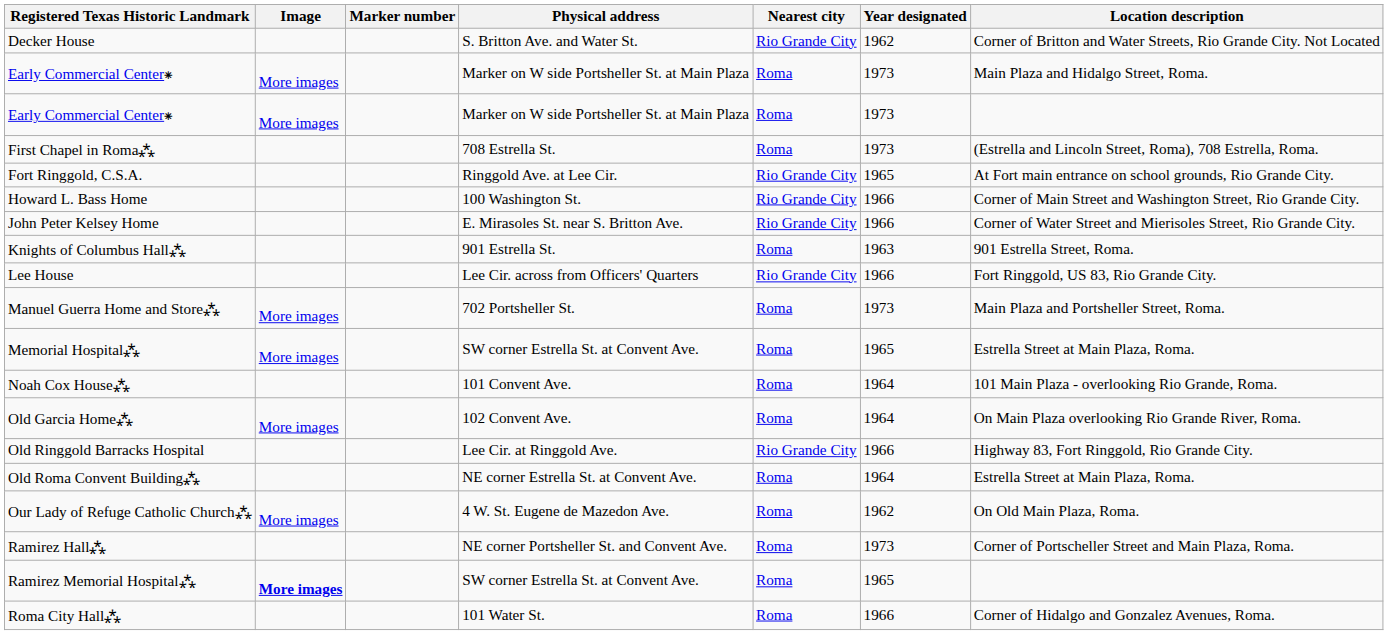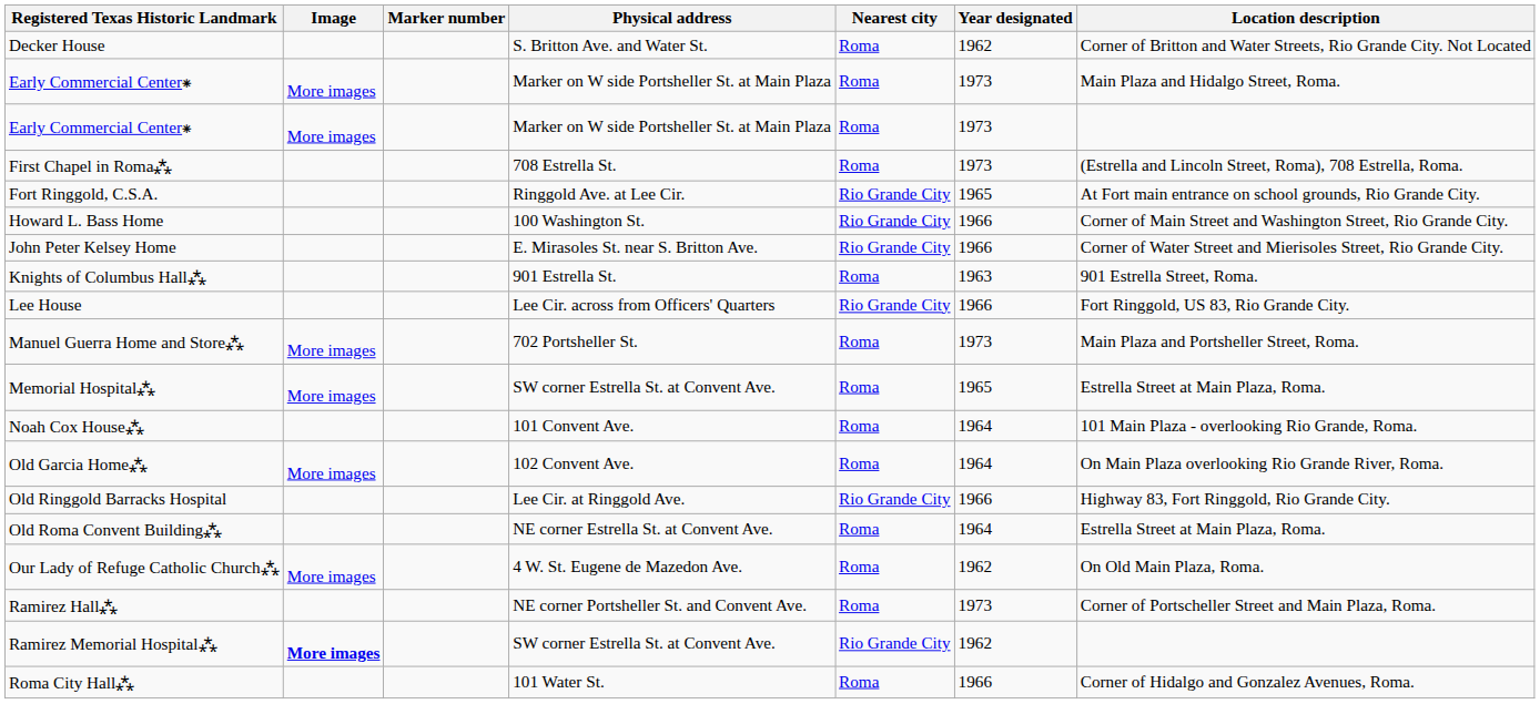 <table class="wikitable sortable">
 <tr>
 <th>Registered Texas Historic Landmark</th>
 <th>Image</th>
 <th>Marker number</th>
 <th>Physical address</th>
 <th>Nearest city</th>
 <th>Year designated</th>
 <th>Location description</th>
 </tr>
 <tr>
 <td>Decker House</td>
 <td></td>
 <td></td>
 <td>S. Britton Ave. and Water St. <br></td>
-<td><a href='#'>Rio Grande City</a></td>
+<td><a href='#'>Roma</a></td>
 <td>1962</td>
 <td>Corner of Britton and Water Streets, Rio Grande City. Not Located</td>
 </tr>
 <tr>
 <td><a href='#'>Early Commercial Center</a>⁕</td>
 <td><br> <a href='#'>More images</a></td>
 <td></td>
 <td>Marker on W side Portsheller St. at Main Plaza<br></td>
 <td><a href='#'>Roma</a></td>
 <td>1973</td>
 <td>Main Plaza and Hidalgo Street, Roma.</td>
 </tr>
 <tr>
 <td><a href='#'>Early Commercial Center</a>⁕</td>
 <td><br> <a href='#'>More images</a></td>
 <td></td>
 <td>Marker on W side Portsheller St. at Main Plaza<br></td>
 <td><a href='#'>Roma</a></td>
 <td>1973</td>
 <td></td>
 </tr>
 <tr>
 <td>First Chapel in Roma⁂</td>
 <td></td>
 <td></td>
 <td>708 Estrella St.<br></td>
 <td><a href='#'>Roma</a></td>
 <td>1973</td>
 <td>(Estrella and Lincoln Street, Roma), 708 Estrella, Roma.</td>
 </tr>
 <tr>
 <td>Fort Ringgold, C.S.A.</td>
 <td></td>
 <td></td>
 <td>Ringgold Ave. at Lee Cir.<br></td>
 <td><a href='#'>Rio Grande City</a></td>
 <td>1965</td>
 <td>At Fort main entrance on school grounds, Rio Grande City.</td>
 </tr>
 <tr>
 <td>Howard L. Bass Home</td>
 <td></td>
 <td></td>
 <td>100 Washington St.<br></td>
 <td><a href='#'>Rio Grande City</a></td>
 <td>1966</td>
 <td>Corner of Main Street and Washington Street, Rio Grande City.</td>
 </tr>
 <tr>
 <td>John Peter Kelsey Home</td>
 <td></td>
 <td></td>
 <td>E. Mirasoles St. near S. Britton Ave.<br></td>
 <td><a href='#'>Rio Grande City</a></td>
 <td>1966</td>
 <td>Corner of Water Street and Mierisoles Street, Rio Grande City.</td>
 </tr>
 <tr>
 <td>Knights of Columbus Hall⁂</td>
 <td></td>
 <td></td>
 <td>901 Estrella St.<br></td>
 <td><a href='#'>Roma</a></td>
 <td>1963</td>
 <td>901 Estrella Street, Roma.</td>
 </tr>
 <tr>
 <td>Lee House</td>
 <td></td>
 <td></td>
 <td>Lee Cir. across from Officers' Quarters<br></td>
 <td><a href='#'>Rio Grande City</a></td>
 <td>1966</td>
 <td>Fort Ringgold, US 83, Rio Grande City.</td>
 </tr>
 <tr>
 <td>Manuel Guerra Home and Store⁂</td>
 <td><br> <a href='#'>More images</a></td>
 <td></td>
 <td>702 Portsheller St.<br></td>
 <td><a href='#'>Roma</a></td>
 <td>1973</td>
 <td>Main Plaza and Portsheller Street, Roma.</td>
 </tr>
 <tr>
 <td>Memorial Hospital⁂</td>
 <td><br> <a href='#'>More images</a></td>
 <td></td>
 <td>SW corner Estrella St. at Convent Ave.<br></td>
 <td><a href='#'>Roma</a></td>
 <td>1965</td>
 <td>Estrella Street at Main Plaza, Roma.</td>
 </tr>
 <tr>
 <td>Noah Cox House⁂</td>
 <td></td>
 <td></td>
 <td>101 Convent Ave.<br></td>
 <td><a href='#'>Roma</a></td>
 <td>1964</td>
 <td>101 Main Plaza - overlooking Rio Grande, Roma.</td>
 </tr>
 <tr>
 <td>Old Garcia Home⁂</td>
 <td><br> <a href='#'>More images</a></td>
 <td></td>
 <td>102 Convent Ave.<br></td>
 <td><a href='#'>Roma</a></td>
 <td>1964</td>
 <td>On Main Plaza overlooking Rio Grande River, Roma.</td>
 </tr>
 <tr>
 <td>Old Ringgold Barracks Hospital</td>
 <td></td>
 <td></td>
 <td>Lee Cir. at Ringgold Ave.<br></td>
 <td><a href='#'>Rio Grande City</a></td>
 <td>1966</td>
 <td>Highway 83, Fort Ringgold, Rio Grande City.</td>
 </tr>
 <tr>
 <td>Old Roma Convent Building⁂</td>
 <td></td>
 <td></td>
 <td>NE corner Estrella St. at Convent Ave.<br></td>
 <td><a href='#'>Roma</a></td>
 <td>1964</td>
 <td>Estrella Street at Main Plaza, Roma.</td>
 </tr>
 <tr>
 <td>Our Lady of Refuge Catholic Church⁂</td>
 <td><br> <a href='#'>More images</a></td>
 <td></td>
 <td>4 W. St. Eugene de Mazedon Ave.<br></td>
 <td><a href='#'>Roma</a></td>
 <td>1962</td>
 <td>On Old Main Plaza, Roma.</td>
 </tr>
 <tr>
 <td>Ramirez Hall⁂</td>
 <td></td>
 <td></td>
 <td>NE corner Portsheller St. and Convent Ave.<br></td>
 <td><a href='#'>Roma</a></td>
 <td>1973</td>
 <td>Corner of Portscheller Street and Main Plaza, Roma.</td>
 </tr>
 <tr>
 <td>Ramirez Memorial Hospital⁂</td>
 <td><strong><br> <a href='#'>More images</a></strong></td>
 <td></td>
 <td>SW corner Estrella St. at Convent Ave.<br></td>
-<td><a href='#'>Roma</a></td>
-<td>1965</td>
+<td><a href='#'>Rio Grande City</a></td>
+<td>1962</td>
 <td></td>
 </tr>
 <tr>
 <td>Roma City Hall⁂</td>
 <td></td>
 <td></td>
 <td>101 Water St.<br></td>
 <td><a href='#'>Roma</a></td>
 <td>1966</td>
 <td>Corner of Hidalgo and Gonzalez Avenues, Roma.</td>
 </tr>
 </table>
